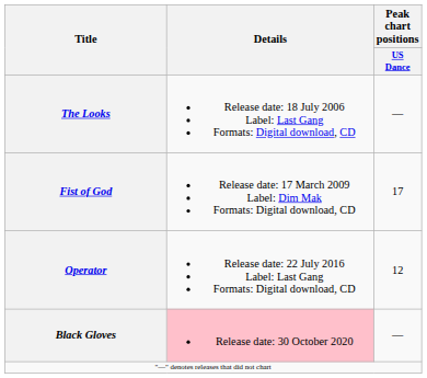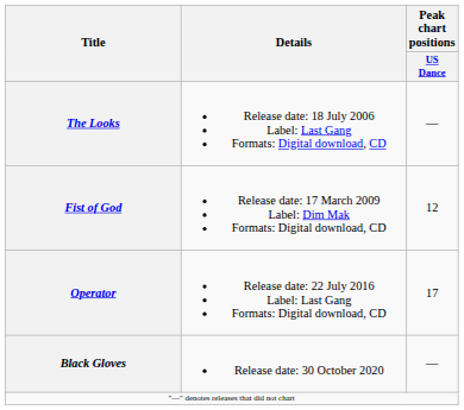 <table class="wikitable plainrowheaders" style="text-align:center;">
 <tr>
 <th rowspan="2" style="width:14em;">Title</th>
 <th rowspan="2" style="width:18em;">Details</th>
 <th colspan="1">Peak chart positions</th>
 </tr>
 <tr style="font-size:smaller;">
 <th width="25"><a href='#'>US<br>Dance</a><br></th>
 </tr>
 <tr>
 <th scope="row"><em><a href='#'>The Looks</a></em></th>
 <td><br><ul><li>Release date: 18 July 2006</li><li>Label: <a href='#'>Last Gang</a></li><li>Formats: <a href='#'>Digital download</a>, <a href='#'>CD</a></li></ul></td>
 <td>—</td>
 </tr>
 <tr>
 <th scope="row"><em><a href='#'>Fist of God</a></em></th>
 <td><br><ul><li>Release date: 17 March 2009</li><li>Label: <a href='#'>Dim Mak</a></li><li>Formats: Digital download, CD</li></ul></td>
-<td>17</td>
+<td>12</td>
 </tr>
 <tr>
 <th scope="row"><em><a href='#'>Operator</a></em></th>
 <td><br><ul><li>Release date: 22 July 2016</li><li>Label: Last Gang</li><li>Formats: Digital download, CD</li></ul></td>
-<td>12</td>
+<td>17</td>
 </tr>
 <tr>
 <th scope="row"><em>Black Gloves</em></th>
-<td style="background: pink;"><br><ul><li>Release date: 30 October 2020</li></ul></td>
+<td><br><ul><li>Release date: 30 October 2020</li></ul></td>
 <td>—</td>
 </tr>
 <tr>
 <td colspan="15" style="font-size:8pt">"—" denotes releases that did not chart</td>
 </tr>
 </table>
